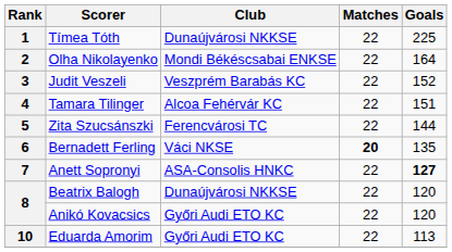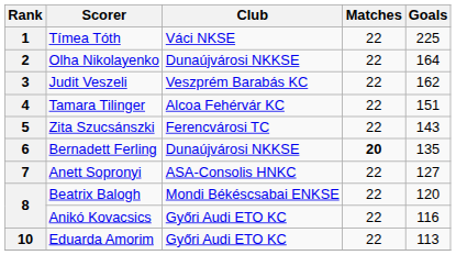 <table class="wikitable" style="text-align:center">
 <tr>
 <th>Rank</th>
 <th>Scorer</th>
 <th>Club</th>
 <th>Matches</th>
 <th>Goals</th>
 </tr>
 <tr>
 <th rowspan="1">1</th>
 <td align="left"> <a href='#'>Tímea Tóth</a></td>
-<td align="left"><a href='#'>Dunaújvárosi NKKSE</a></td>
+<td align="left"><a href='#'>Váci NKSE</a></td>
 <td>22</td>
 <td>225</td>
 </tr>
 <tr>
 <th rowspan="1">2</th>
 <td align="left"> <a href='#'>Olha Nikolayenko</a></td>
-<td align="left"><a href='#'>Mondi Békéscsabai ENKSE</a></td>
+<td align="left"><a href='#'>Dunaújvárosi NKKSE</a></td>
 <td>22</td>
 <td>164</td>
 </tr>
 <tr>
 <th rowspan="1">3</th>
 <td align="left"> <a href='#'>Judit Veszeli</a></td>
 <td align="left"><a href='#'>Veszprém Barabás KC</a></td>
 <td>22</td>
-<td>152</td>
+<td>162</td>
 </tr>
 <tr>
 <th rowspan="1">4</th>
 <td align="left"> <a href='#'>Tamara Tilinger</a></td>
 <td align="left"><a href='#'>Alcoa Fehérvár KC</a></td>
 <td>22</td>
 <td>151</td>
 </tr>
 <tr>
 <th rowspan="1">5</th>
 <td align="left"> <a href='#'>Zita Szucsánszki</a></td>
 <td align="left"><a href='#'>Ferencvárosi TC</a></td>
 <td>22</td>
-<td>144</td>
+<td>143</td>
 </tr>
 <tr>
 <th rowspan="1">6</th>
 <td align="left"> <a href='#'>Bernadett Ferling</a></td>
-<td align="left"><a href='#'>Váci NKSE</a></td>
+<td align="left"><a href='#'>Dunaújvárosi NKKSE</a></td>
 <td><strong>20</strong></td>
 <td>135</td>
 </tr>
 <tr>
 <th rowspan="1">7</th>
 <td align="left"> <a href='#'>Anett Sopronyi</a></td>
 <td align="left"><a href='#'>ASA-Consolis HNKC</a></td>
 <td>22</td>
-<td><strong>127</strong></td>
+<td>127</td>
 </tr>
 <tr>
 <th rowspan="2">8</th>
 <td align="left"> <a href='#'>Beatrix Balogh</a></td>
-<td align="left"><a href='#'>Dunaújvárosi NKKSE</a></td>
+<td align="left"><a href='#'>Mondi Békéscsabai ENKSE</a></td>
 <td>22</td>
 <td>120</td>
 </tr>
 <tr>
 <td align="left"> <a href='#'>Anikó Kovacsics</a></td>
 <td align="left"><a href='#'>Győri Audi ETO KC</a></td>
 <td>22</td>
-<td>120</td>
+<td>116</td>
 </tr>
 <tr>
 <th rowspan="1">10</th>
 <td align="left"> <a href='#'>Eduarda Amorim</a></td>
 <td align="left"><a href='#'>Győri Audi ETO KC</a></td>
 <td>22</td>
 <td>113</td>
 </tr>
 <tr>
 </tr>
 </table>
